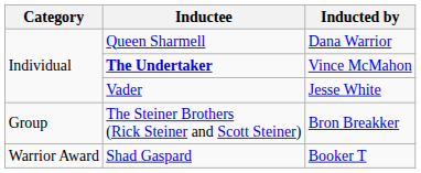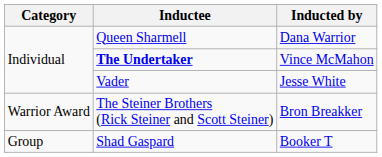 <table class="wikitable">
 <tr>
 <th>Category</th>
 <th>Inductee</th>
 <th>Inducted by</th>
 </tr>
 <tr>
 <td rowspan="3">Individual</td>
 <td><a href='#'>Queen Sharmell</a></td>
 <td><a href='#'>Dana Warrior</a></td>
 </tr>
 <tr>
 <td><strong><a href='#'>The Undertaker</a></strong></td>
 <td><a href='#'>Vince McMahon</a></td>
 </tr>
 <tr>
 <td><a href='#'>Vader</a></td>
 <td><a href='#'>Jesse White</a></td>
 </tr>
 <tr>
-<td>Group</td>
+<td>Warrior Award</td>
 <td><a href='#'>The Steiner Brothers</a> <br>(<a href='#'>Rick Steiner</a> and <a href='#'>Scott Steiner</a>)</td>
 <td><a href='#'>Bron Breakker</a></td>
 </tr>
 <tr>
-<td>Warrior Award</td>
+<td>Group</td>
 <td><a href='#'>Shad Gaspard</a></td>
 <td><a href='#'>Booker T</a></td>
 </tr>
 </table>
